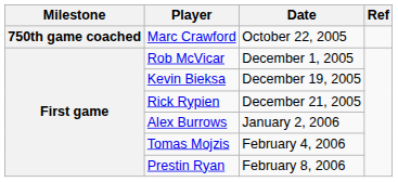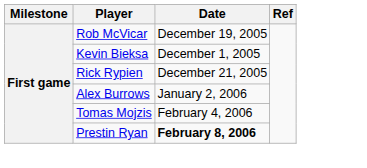 <table class="wikitable">
 <tr>
 <th scope="col">Milestone</th>
 <th scope="col">Player</th>
 <th scope="col">Date</th>
 <th scope="col">Ref</th>
 </tr>
 <tr>
-<th>750th game coached</th>
-<td><a href='#'>Marc Crawford</a></td>
-<td>October 22, 2005</td>
-<td></td>
-</tr>
-<tr>
 <th rowspan=6>First game</th>
 <td><a href='#'>Rob McVicar</a></td>
-<td>December 1, 2005</td>
+<td>December 19, 2005</td>
 <td rowspan=6></td>
 </tr>
 <tr>
 <td><a href='#'>Kevin Bieksa</a></td>
-<td>December 19, 2005</td>
+<td>December 1, 2005</td>
 </tr>
 <tr>
 <td><a href='#'>Rick Rypien</a></td>
 <td>December 21, 2005</td>
 </tr>
 <tr>
 <td><a href='#'>Alex Burrows</a></td>
 <td>January 2, 2006</td>
 </tr>
 <tr>
 <td><a href='#'>Tomas Mojzis</a></td>
 <td>February 4, 2006</td>
 </tr>
 <tr>
 <td><a href='#'>Prestin Ryan</a></td>
-<td>February 8, 2006</td>
+<td><strong>February 8, 2006</strong></td>
 </tr>
 </table>
